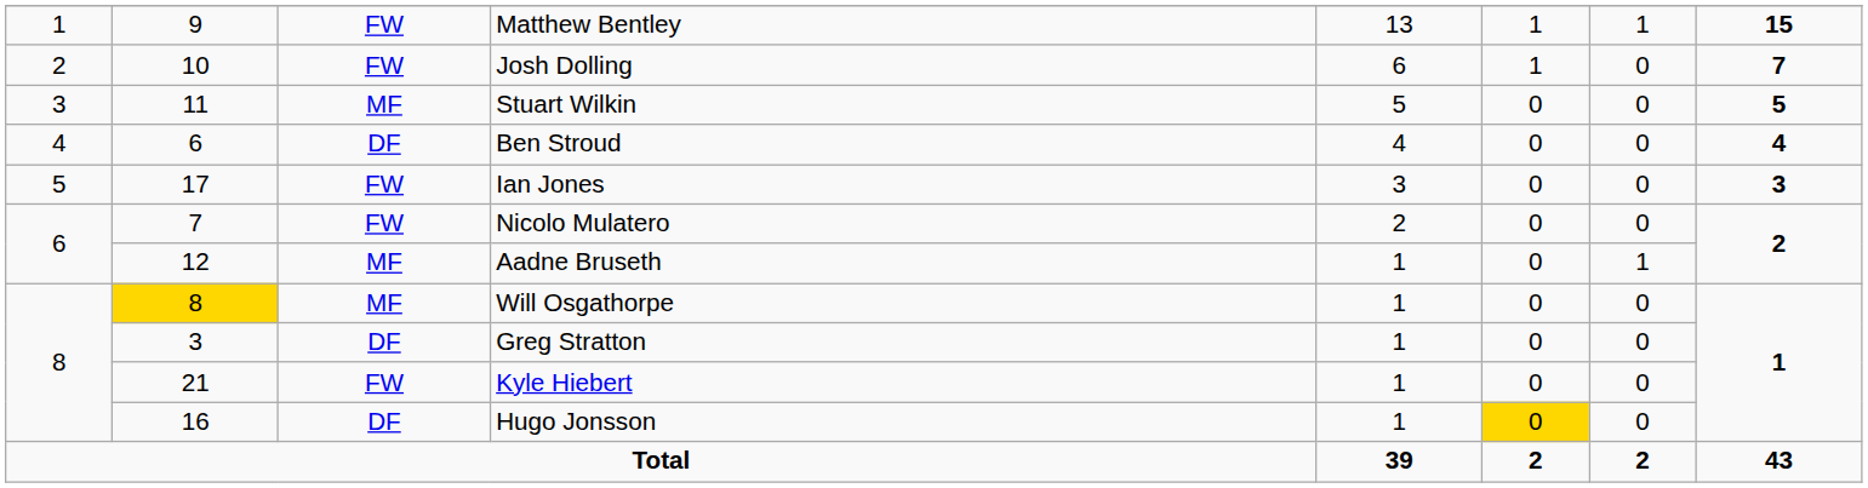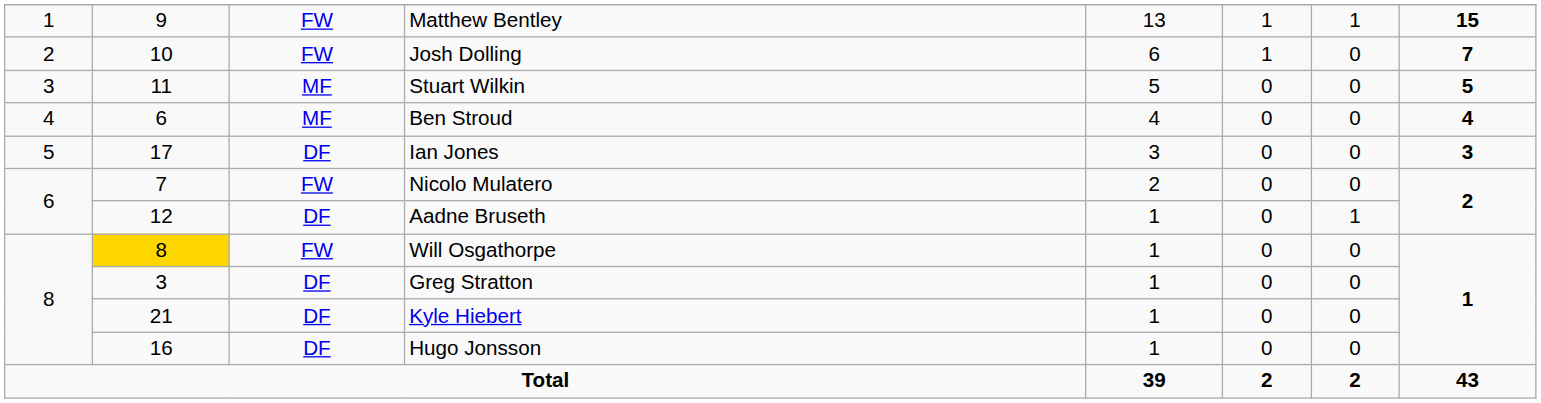 <table class="wikitable" style="text-align:center;width:75%;">
 <tr>
 </tr>
 <tr>
 <td>1</td>
 <td>9</td>
 <td><a href='#'>FW</a></td>
 <td align="left"> Matthew Bentley</td>
 <td>13</td>
 <td>1</td>
 <td>1</td>
 <td><strong>15</strong></td>
 </tr>
 <tr>
 <td>2</td>
 <td>10</td>
 <td><a href='#'>FW</a></td>
 <td align="left"> Josh Dolling</td>
 <td>6</td>
 <td>1</td>
 <td>0</td>
 <td><strong>7</strong></td>
 </tr>
 <tr>
 <td>3</td>
 <td>11</td>
 <td><a href='#'>MF</a></td>
 <td align="left"> Stuart Wilkin</td>
 <td>5</td>
 <td>0</td>
 <td>0</td>
 <td><strong>5</strong></td>
 </tr>
 <tr>
 <td>4</td>
 <td>6</td>
-<td><a href='#'>DF</a></td>
+<td><a href='#'>MF</a></td>
 <td align="left"> Ben Stroud</td>
 <td>4</td>
 <td>0</td>
 <td>0</td>
 <td><strong>4</strong></td>
 </tr>
 <tr>
 <td>5</td>
 <td>17</td>
-<td><a href='#'>FW</a></td>
+<td><a href='#'>DF</a></td>
 <td align="left"> Ian Jones</td>
 <td>3</td>
 <td>0</td>
 <td>0</td>
 <td><strong>3</strong></td>
 </tr>
 <tr>
 <td rowspan= "2">6</td>
 <td>7</td>
 <td><a href='#'>FW</a></td>
 <td align="left"> Nicolo Mulatero</td>
 <td>2</td>
 <td>0</td>
 <td>0</td>
 <td rowspan="2"><strong>2</strong></td>
 </tr>
 <tr>
 <td>12</td>
-<td><a href='#'>MF</a></td>
+<td><a href='#'>DF</a></td>
 <td align="left"> Aadne Bruseth</td>
 <td>1</td>
 <td>0</td>
 <td>1</td>
 </tr>
 <tr>
 <td rowspan= "4">8</td>
 <td style="background: gold;">8</td>
-<td><a href='#'>MF</a></td>
+<td><a href='#'>FW</a></td>
 <td align="left"> Will Osgathorpe</td>
 <td>1</td>
 <td>0</td>
 <td>0</td>
 <td rowspan="4"><strong>1</strong></td>
 </tr>
 <tr>
 <td>3</td>
 <td><a href='#'>DF</a></td>
 <td align="left"> Greg Stratton</td>
 <td>1</td>
 <td>0</td>
 <td>0</td>
 </tr>
 <tr>
 <td>21</td>
-<td><a href='#'>FW</a></td>
+<td><a href='#'>DF</a></td>
 <td align="left"> <a href='#'>Kyle Hiebert</a></td>
 <td>1</td>
 <td>0</td>
 <td>0</td>
 </tr>
 <tr>
 <td>16</td>
 <td><a href='#'>DF</a></td>
 <td align="left"> Hugo Jonsson</td>
 <td>1</td>
-<td style="background: gold;">0</td>
+<td>0</td>
 <td>0</td>
 </tr>
 <tr>
 <td colspan="4"><strong>Total</strong></td>
 <td><strong>39</strong></td>
 <td><strong>2</strong></td>
 <td><strong>2</strong></td>
 <td><strong>43</strong></td>
 </tr>
 </table>
